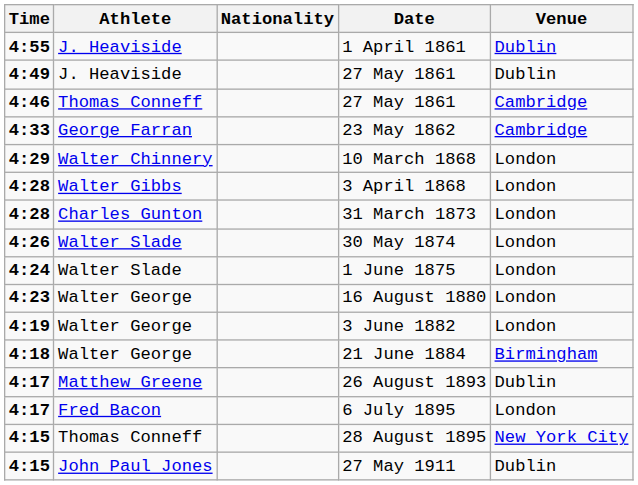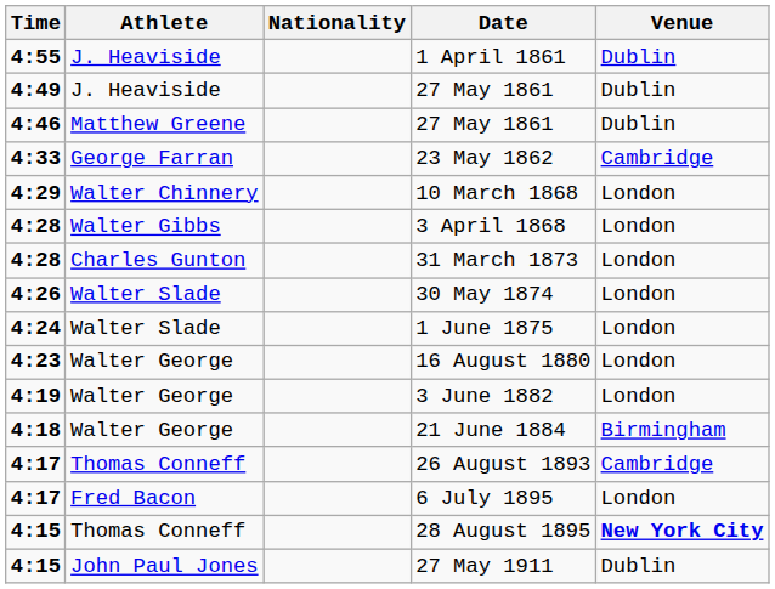 <table class="wikitable">
 <tr>
 <th>Time</th>
 <th>Athlete</th>
 <th>Nationality</th>
 <th>Date</th>
 <th>Venue</th>
 </tr>
 <tr>
 <td><strong>4:55</strong></td>
 <td><a href='#'>J. Heaviside</a></td>
 <td></td>
 <td>1 April 1861</td>
 <td><a href='#'>Dublin</a></td>
 </tr>
 <tr>
 <td><strong>4:49</strong></td>
 <td>J. Heaviside</td>
 <td></td>
 <td>27 May 1861</td>
 <td>Dublin</td>
 </tr>
 <tr>
 <td><strong>4:46</strong></td>
-<td><a href='#'>Thomas Conneff</a></td>
+<td><a href='#'>Matthew Greene</a></td>
 <td></td>
 <td>27 May 1861</td>
-<td><a href='#'>Cambridge</a></td>
+<td>Dublin</td>
 </tr>
 <tr>
 <td><strong>4:33</strong></td>
 <td><a href='#'>George Farran</a></td>
 <td></td>
 <td>23 May 1862</td>
 <td><a href='#'>Cambridge</a></td>
 </tr>
 <tr>
 <td><strong>4:29</strong></td>
 <td><a href='#'>Walter Chinnery</a></td>
 <td></td>
 <td>10 March 1868</td>
 <td>London</td>
 </tr>
 <tr>
 <td><strong>4:28</strong></td>
 <td><a href='#'>Walter Gibbs</a></td>
 <td></td>
 <td>3 April 1868</td>
 <td>London</td>
 </tr>
 <tr>
 <td><strong>4:28</strong></td>
 <td><a href='#'>Charles Gunton</a></td>
 <td></td>
 <td>31 March 1873</td>
 <td>London</td>
 </tr>
 <tr>
 <td><strong>4:26</strong></td>
 <td><a href='#'>Walter Slade</a></td>
 <td></td>
 <td>30 May 1874</td>
 <td>London</td>
 </tr>
 <tr>
 <td><strong>4:24</strong></td>
 <td>Walter Slade</td>
 <td></td>
 <td>1 June 1875</td>
 <td>London</td>
 </tr>
 <tr>
 <td><strong>4:23</strong></td>
 <td>Walter George</td>
 <td></td>
 <td>16 August 1880</td>
 <td>London</td>
 </tr>
 <tr>
 <td><strong>4:19</strong></td>
 <td>Walter George</td>
 <td></td>
 <td>3 June 1882</td>
 <td>London</td>
 </tr>
 <tr>
 <td><strong>4:18</strong></td>
 <td>Walter George</td>
 <td></td>
 <td>21 June 1884</td>
 <td><a href='#'>Birmingham</a></td>
 </tr>
 <tr>
 <td><strong>4:17</strong></td>
-<td><a href='#'>Matthew Greene</a></td>
+<td><a href='#'>Thomas Conneff</a></td>
 <td></td>
 <td>26 August 1893</td>
-<td>Dublin</td>
+<td><a href='#'>Cambridge</a></td>
 </tr>
 <tr>
 <td><strong>4:17</strong></td>
 <td><a href='#'>Fred Bacon</a></td>
 <td></td>
 <td>6 July 1895</td>
 <td>London</td>
 </tr>
 <tr>
 <td><strong>4:15</strong></td>
 <td>Thomas Conneff</td>
 <td></td>
 <td>28 August 1895</td>
-<td><a href='#'>New York City</a></td>
+<td><strong><a href='#'>New York City</a></strong></td>
 </tr>
 <tr>
 <td><strong>4:15</strong></td>
 <td><a href='#'>John Paul Jones</a></td>
 <td></td>
 <td>27 May 1911</td>
 <td>Dublin</td>
 </tr>
 </table>
